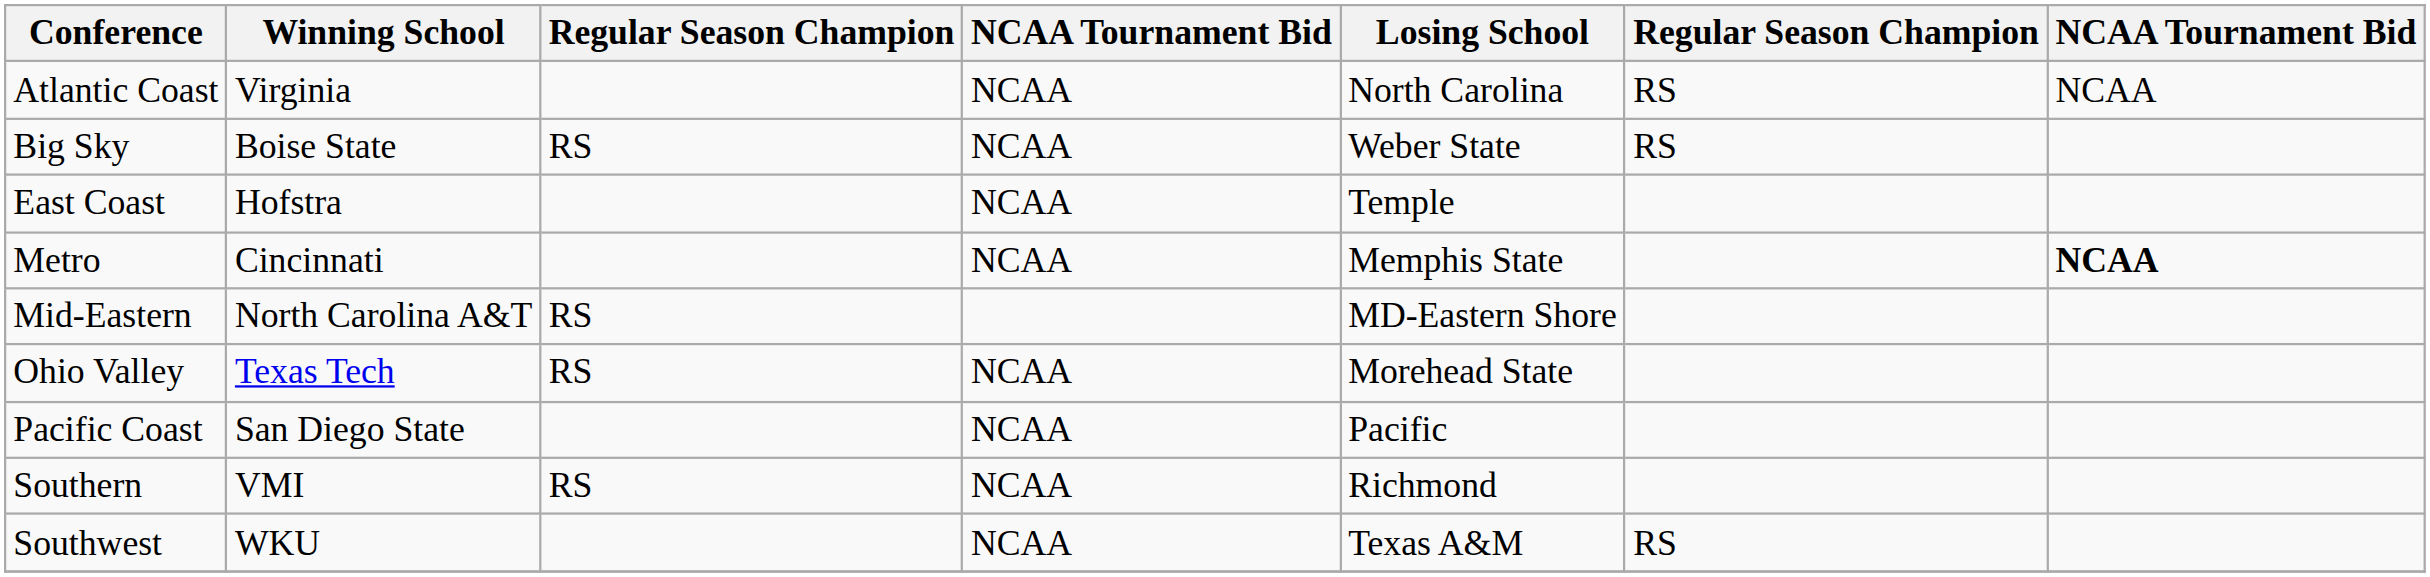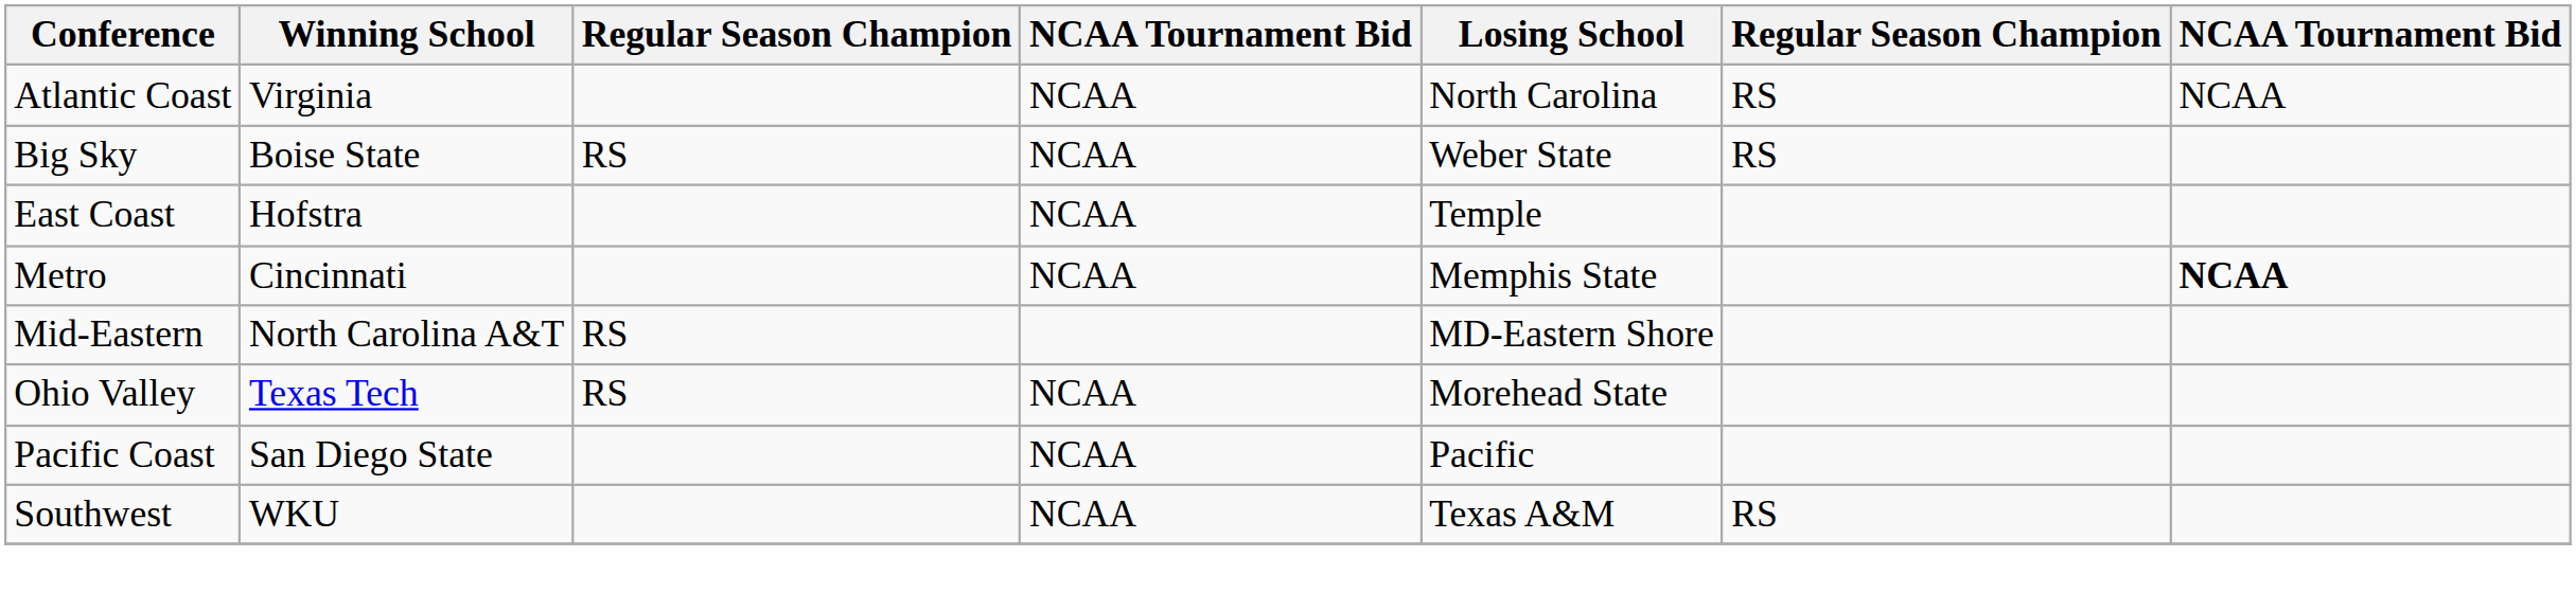 <table class="wikitable">
 <tr>
 <th>Conference</th>
 <th>Winning School</th>
 <th>Regular Season Champion</th>
 <th>NCAA Tournament Bid</th>
 <th>Losing School</th>
 <th>Regular Season Champion</th>
 <th>NCAA Tournament Bid</th>
 </tr>
 <tr>
 <td>Atlantic Coast</td>
 <td>Virginia</td>
 <td></td>
 <td>NCAA</td>
 <td>North Carolina</td>
 <td>RS</td>
 <td>NCAA</td>
 </tr>
 <tr>
 <td>Big Sky</td>
 <td>Boise State</td>
 <td>RS</td>
 <td>NCAA</td>
 <td>Weber State</td>
 <td>RS</td>
 <td></td>
 </tr>
 <tr>
 <td>East Coast</td>
 <td>Hofstra</td>
 <td></td>
 <td>NCAA</td>
 <td>Temple</td>
 <td></td>
 <td></td>
 </tr>
 <tr>
 <td>Metro</td>
 <td>Cincinnati</td>
 <td></td>
 <td>NCAA</td>
 <td>Memphis State</td>
 <td></td>
 <td><strong>NCAA</strong></td>
 </tr>
 <tr>
 <td>Mid-Eastern</td>
 <td>North Carolina A&T</td>
 <td>RS</td>
 <td></td>
 <td>MD-Eastern Shore</td>
 <td></td>
 <td></td>
 </tr>
 <tr>
 <td>Ohio Valley</td>
 <td><a href='#'>Texas Tech</a></td>
 <td>RS</td>
 <td>NCAA</td>
 <td>Morehead State</td>
 <td></td>
 <td></td>
 </tr>
 <tr>
 <td>Pacific Coast</td>
 <td>San Diego State</td>
 <td></td>
 <td>NCAA</td>
 <td>Pacific</td>
 <td></td>
 <td></td>
 </tr>
 <tr>
-<td>Southern</td>
-<td>VMI</td>
-<td>RS</td>
-<td>NCAA</td>
-<td>Richmond</td>
-<td></td>
-<td></td>
-</tr>
-<tr>
 <td>Southwest</td>
 <td>WKU</td>
 <td></td>
 <td>NCAA</td>
 <td>Texas A&M</td>
 <td>RS</td>
 <td></td>
 </tr>
 <tr>
 </tr>
 </table>
